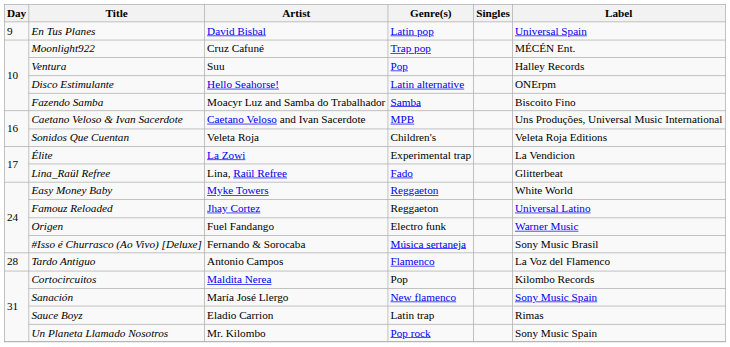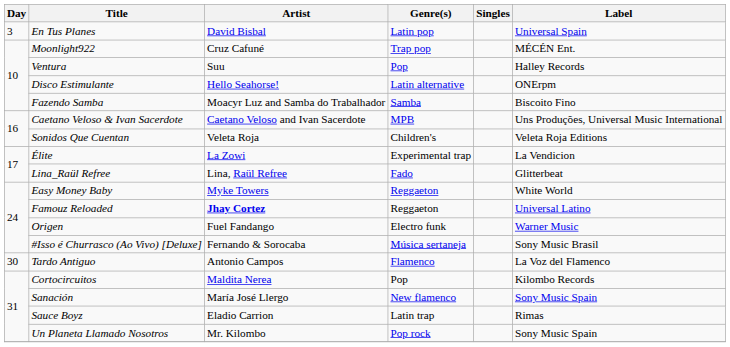 <table class="wikitable sortable" style="text-align: left;">
 <tr>
 <th>Day</th>
 <th>Title</th>
 <th>Artist</th>
 <th>Genre(s)</th>
 <th>Singles</th>
 <th>Label</th>
 </tr>
 <tr>
-<td>9</td>
+<td>3</td>
 <td><em>En Tus Planes</em></td>
 <td><a href='#'>David Bisbal</a></td>
 <td><a href='#'>Latin pop</a></td>
 <td></td>
 <td><a href='#'>Universal Spain</a></td>
 </tr>
 <tr>
 <td rowspan="4">10</td>
 <td><em>Moonlight922</em></td>
 <td>Cruz Cafuné</td>
 <td><a href='#'>Trap pop</a></td>
 <td></td>
 <td>MÉCÉN Ent.</td>
 </tr>
 <tr>
 <td><em>Ventura</em></td>
 <td>Suu</td>
 <td><a href='#'>Pop</a></td>
 <td></td>
 <td>Halley Records</td>
 </tr>
 <tr>
 <td><em>Disco Estimulante</em></td>
 <td><a href='#'>Hello Seahorse!</a></td>
 <td><a href='#'>Latin alternative</a></td>
 <td></td>
 <td>ONErpm</td>
 </tr>
 <tr>
 <td><em>Fazendo Samba</em></td>
 <td>Moacyr Luz and Samba do Trabalhador</td>
 <td><a href='#'>Samba</a></td>
 <td></td>
 <td>Biscoito Fino</td>
 </tr>
 <tr>
 <td rowspan="2">16</td>
 <td><em>Caetano Veloso & Ivan Sacerdote</em></td>
 <td><a href='#'>Caetano Veloso</a> and Ivan Sacerdote</td>
 <td><a href='#'>MPB</a></td>
 <td></td>
 <td>Uns Produções, Universal Music International</td>
 </tr>
 <tr>
 <td><em>Sonidos Que Cuentan</em></td>
 <td>Veleta Roja</td>
 <td>Children's</td>
 <td></td>
 <td>Veleta Roja Editions</td>
 </tr>
 <tr>
 <td rowspan="2">17</td>
 <td><em>Élite</em></td>
 <td><a href='#'>La Zowi</a></td>
 <td>Experimental trap</td>
 <td></td>
 <td>La Vendicion</td>
 </tr>
 <tr>
 <td><em>Lina_Raül Refree</em></td>
 <td>Lina, <a href='#'>Raül Refree</a></td>
 <td><a href='#'>Fado</a></td>
 <td></td>
 <td>Glitterbeat</td>
 </tr>
 <tr>
 <td rowspan="4">24</td>
 <td><em>Easy Money Baby</em></td>
 <td><a href='#'>Myke Towers</a></td>
 <td><a href='#'>Reggaeton</a></td>
 <td></td>
 <td>White World</td>
 </tr>
 <tr>
 <td><em>Famouz Reloaded</em></td>
-<td><a href='#'>Jhay Cortez</a></td>
+<td><strong><a href='#'>Jhay Cortez</a></strong></td>
 <td>Reggaeton</td>
 <td></td>
 <td><a href='#'>Universal Latino</a></td>
 </tr>
 <tr>
 <td><em>Origen</em></td>
 <td>Fuel Fandango</td>
 <td>Electro funk</td>
 <td></td>
 <td><a href='#'>Warner Music</a></td>
 </tr>
 <tr>
 <td><em>#Isso é Churrasco (Ao Vivo) [Deluxe]</em></td>
 <td>Fernando & Sorocaba</td>
 <td><a href='#'>Música sertaneja</a></td>
 <td></td>
 <td>Sony Music Brasil</td>
 </tr>
 <tr>
-<td>28</td>
+<td>30</td>
 <td><em>Tardo Antiguo</em></td>
 <td>Antonio Campos</td>
 <td><a href='#'>Flamenco</a></td>
 <td></td>
 <td>La Voz del Flamenco</td>
 </tr>
 <tr>
 <td rowspan="4">31</td>
 <td><em>Cortocircuitos</em></td>
 <td><a href='#'>Maldita Nerea</a></td>
 <td>Pop</td>
 <td></td>
 <td>Kilombo Records</td>
 </tr>
 <tr>
 <td><em>Sanación</em></td>
 <td>María José Llergo</td>
 <td><a href='#'>New flamenco</a></td>
 <td></td>
 <td><a href='#'>Sony Music Spain</a></td>
 </tr>
 <tr>
 <td><em>Sauce Boyz</em></td>
 <td>Eladio Carrion</td>
 <td>Latin trap</td>
 <td></td>
 <td>Rimas</td>
 </tr>
 <tr>
 <td><em>Un Planeta Llamado Nosotros</em></td>
 <td>Mr. Kilombo</td>
 <td><a href='#'>Pop rock</a></td>
 <td></td>
 <td>Sony Music Spain</td>
 </tr>
 <tr>
 </tr>
 </table>
